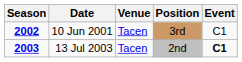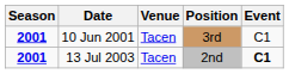 <table class="wikitable" style="text-align:center; font-size:95%;">
 <tr>
 <th>Season</th>
 <th>Date</th>
 <th>Venue</th>
 <th>Position</th>
 <th>Event</th>
 </tr>
 <tr>
-<td><strong><a href='#'>2002</a></strong></td>
+<td><strong><a href='#'>2001</a></strong></td>
 <td align=right>10 Jun 2001</td>
 <td align=left><a href='#'>Tacen</a></td>
 <td bgcolor=cc9966>3rd</td>
 <td>C1</td>
 </tr>
 <tr>
-<td><strong><a href='#'>2003</a></strong></td>
+<td><strong><a href='#'>2001</a></strong></td>
 <td align=right>13 Jul 2003</td>
 <td align=left><a href='#'>Tacen</a></td>
 <td bgcolor=silver>2nd</td>
 <td><strong>C1</strong></td>
 </tr>
 </table>
